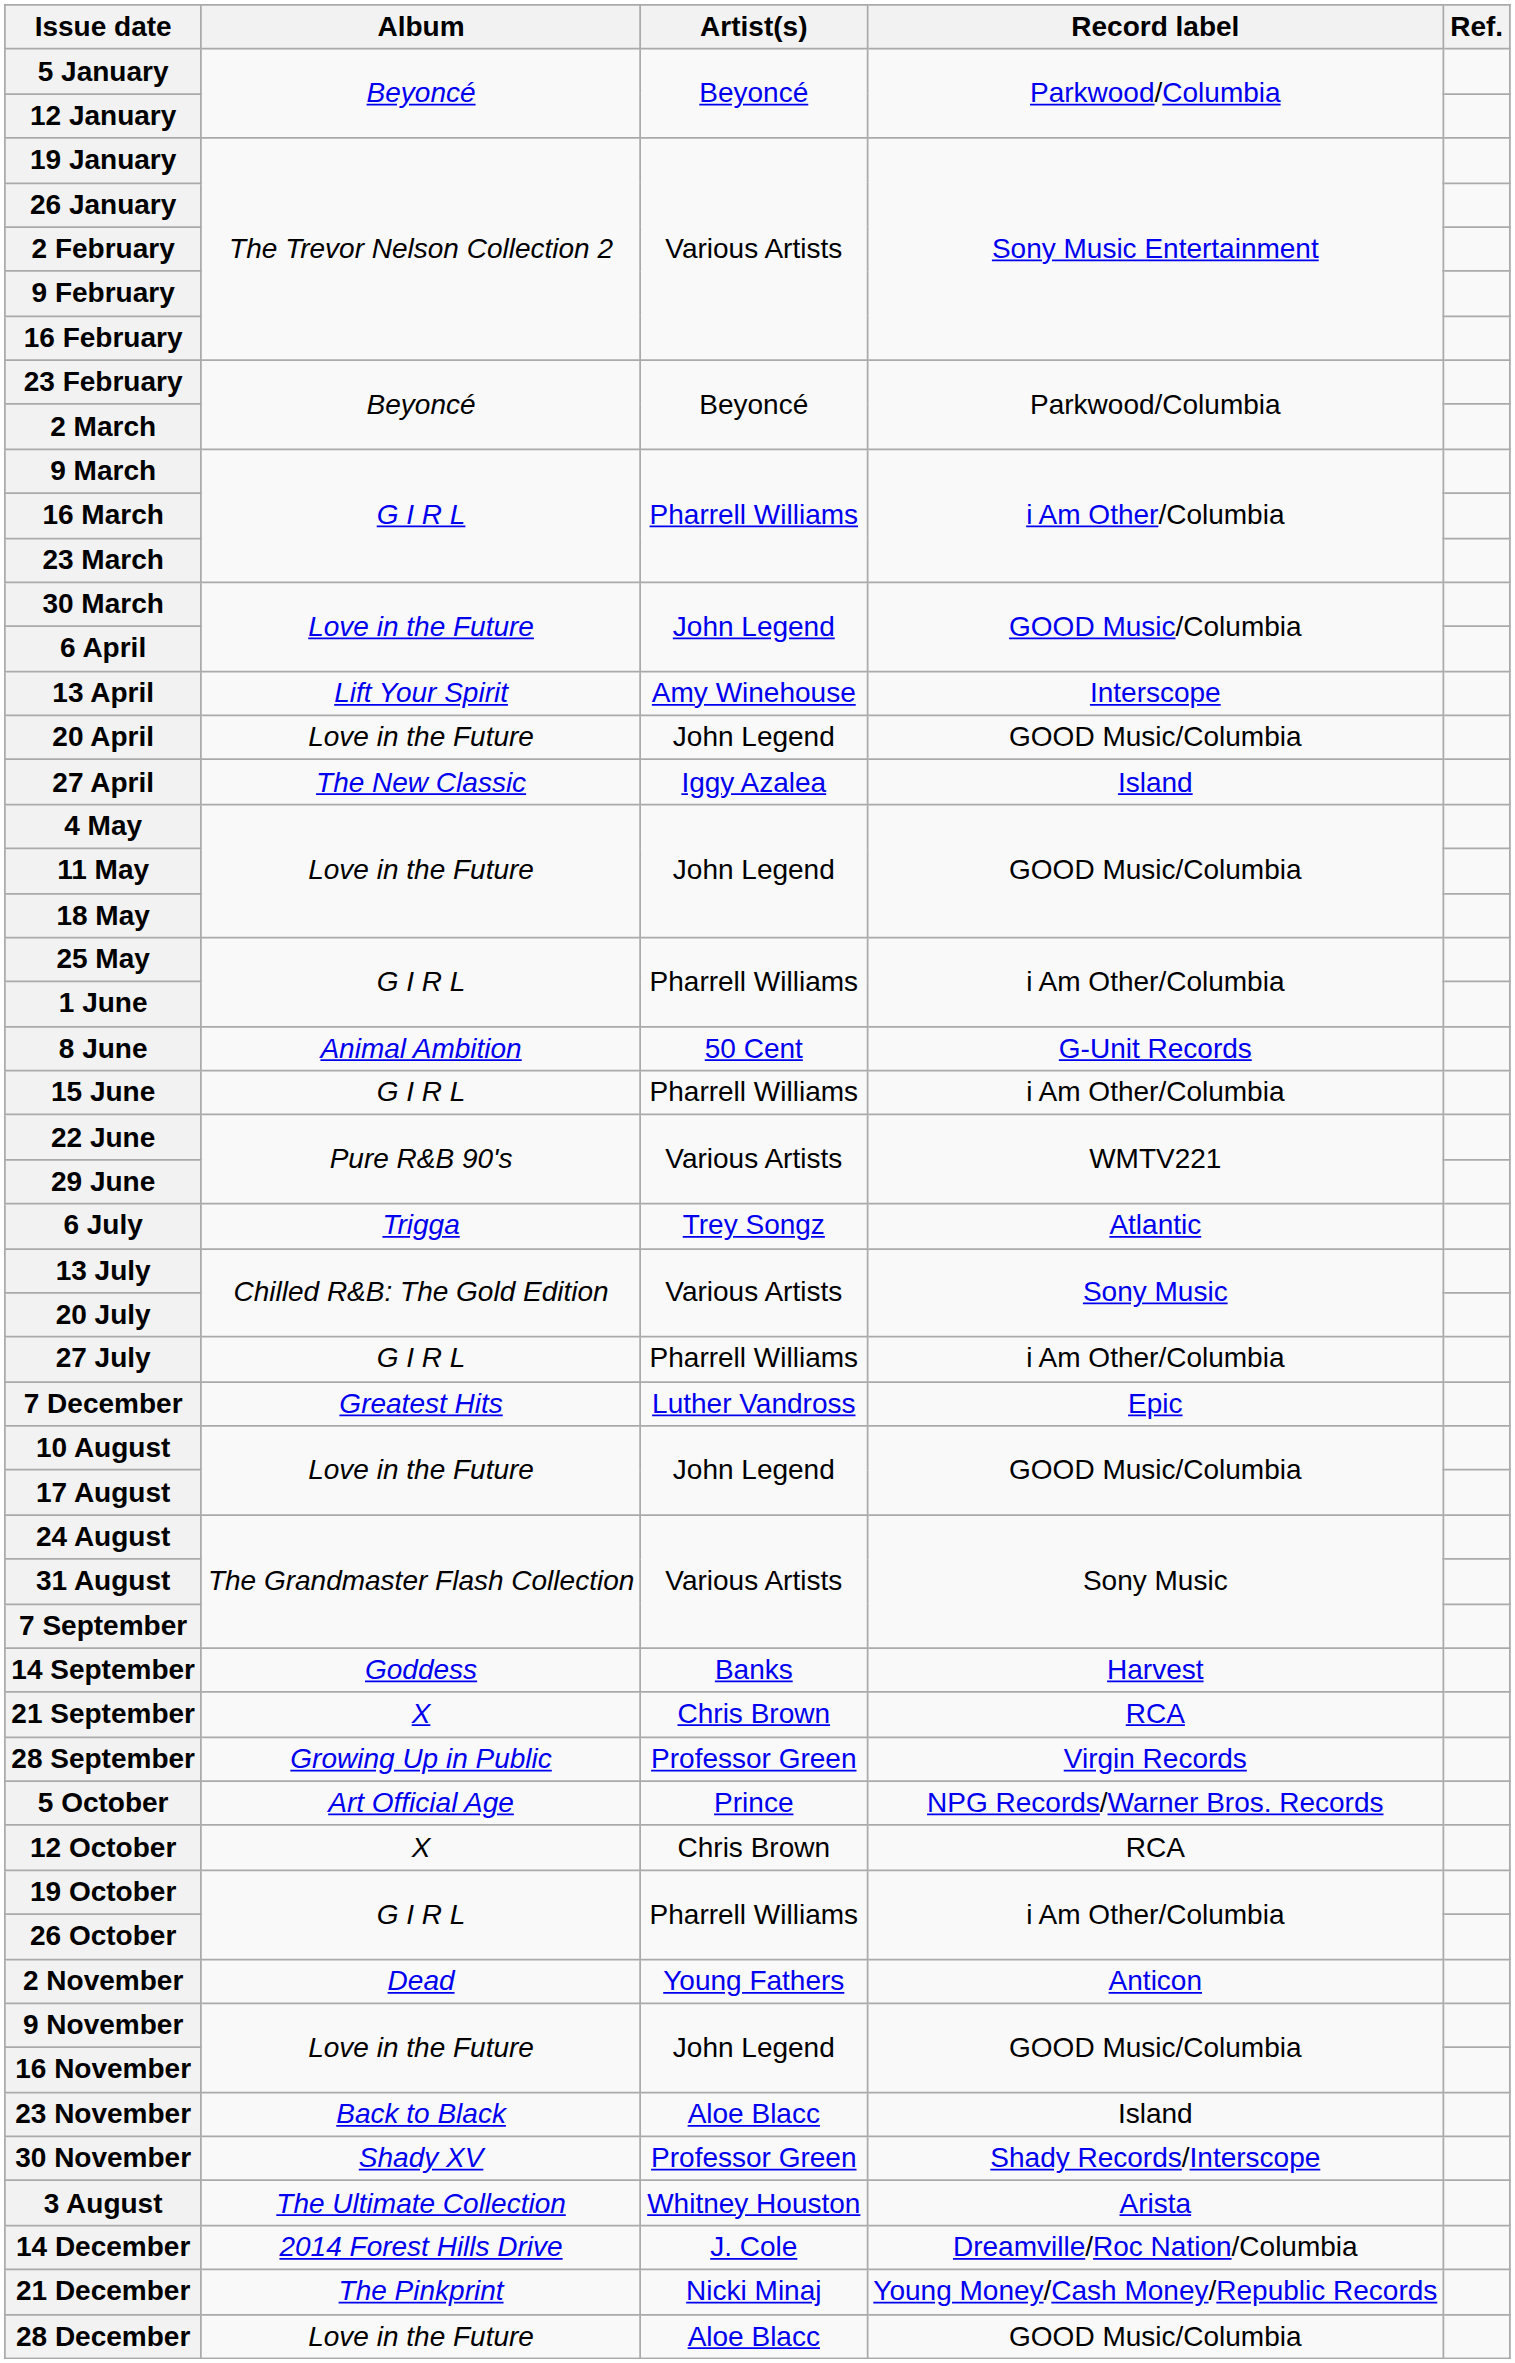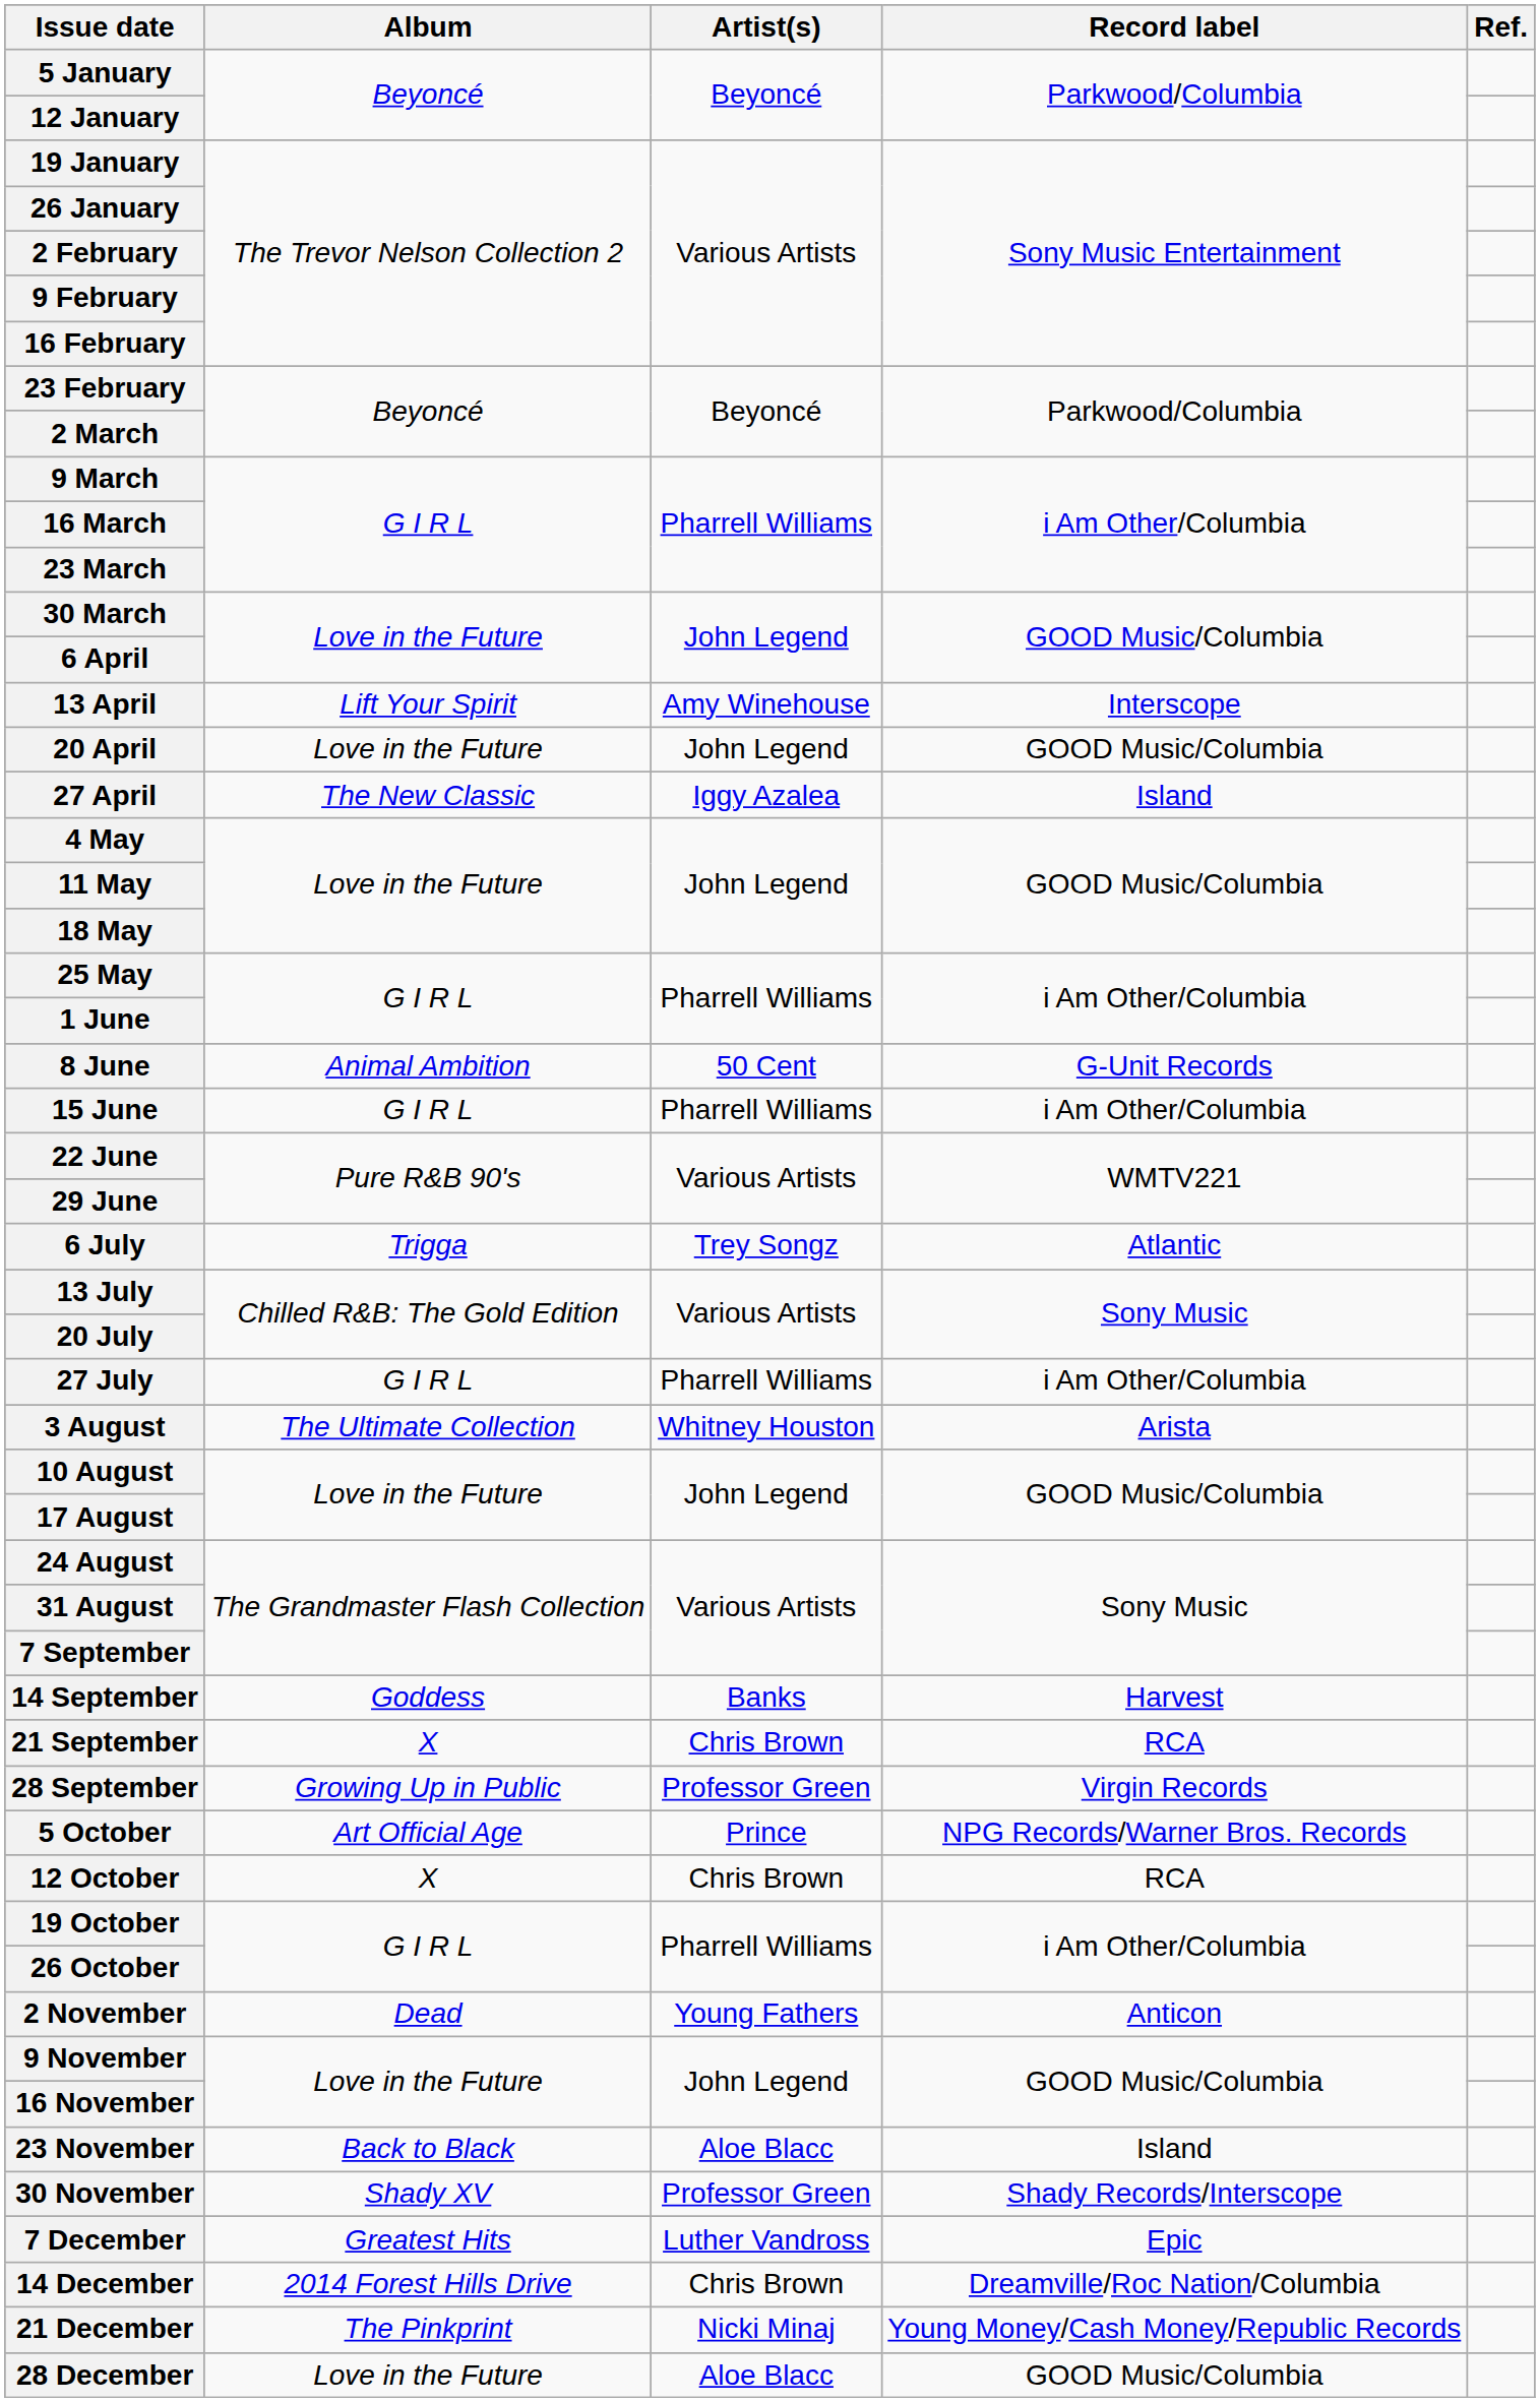 <table class="wikitable plainrowheaders">
 <tr>
 <th scope=col>Issue date</th>
 <th scope=col>Album</th>
 <th scope=col>Artist(s)</th>
 <th scope=col>Record label</th>
 <th scope=col>Ref.</th>
 </tr>
 <tr>
 <th scope=row>5 January</th>
 <td align="center" rowspan="2"><em><a href='#'>Beyoncé</a></em></td>
 <td align="center" rowspan="2"><a href='#'>Beyoncé</a></td>
 <td align="center" rowspan="2"><a href='#'>Parkwood</a>/<a href='#'>Columbia</a></td>
 <td align=center></td>
 </tr>
 <tr>
 <th scope=row>12 January</th>
 <td align=center></td>
 </tr>
 <tr>
 <th scope=row>19 January</th>
 <td align="center" rowspan="5"><em>The Trevor Nelson Collection 2</em></td>
 <td align="center" rowspan="5">Various Artists</td>
 <td align="center" rowspan="5"><a href='#'>Sony Music Entertainment</a></td>
 <td align=center></td>
 </tr>
 <tr>
 <th scope=row>26 January</th>
 <td align="center"></td>
 </tr>
 <tr>
 <th scope=row>2 February</th>
 <td align="center"></td>
 </tr>
 <tr>
 <th scope=row>9 February</th>
 <td align="center"></td>
 </tr>
 <tr>
 <th scope=row>16 February</th>
 <td align="center"></td>
 </tr>
 <tr>
 <th scope=row>23 February</th>
 <td align="center" rowspan="2"><em>Beyoncé</em></td>
 <td align="center" rowspan="2">Beyoncé</td>
 <td align="center" rowspan="2">Parkwood/Columbia</td>
 <td align="center"></td>
 </tr>
 <tr>
 <th scope=row>2 March</th>
 <td align="center"></td>
 </tr>
 <tr>
 <th scope=row>9 March</th>
 <td align="center" rowspan="3"><em><a href='#'>G I R L</a></em></td>
 <td align="center" rowspan="3"><a href='#'>Pharrell Williams</a></td>
 <td align="center" rowspan="3"><a href='#'>i Am Other</a>/Columbia</td>
 <td align="center"></td>
 </tr>
 <tr>
 <th scope=row>16 March</th>
 <td align="center"></td>
 </tr>
 <tr>
 <th scope=row>23 March</th>
 <td align="center"></td>
 </tr>
 <tr>
 <th scope=row>30 March</th>
 <td align="center" rowspan="2"><em><a href='#'>Love in the Future</a></em></td>
 <td align="center" rowspan="2"><a href='#'>John Legend</a></td>
 <td align="center" rowspan="2"><a href='#'>GOOD Music</a>/Columbia</td>
 <td align="center"></td>
 </tr>
 <tr>
 <th scope=row>6 April</th>
 <td align="center"></td>
 </tr>
 <tr>
 <th scope=row>13 April </th>
 <td align="center"><em><a href='#'>Lift Your Spirit</a></em></td>
 <td align="center" rowspan="1"><a href='#'>Amy Winehouse</a></td>
 <td align="center"><a href='#'>Interscope</a></td>
 <td align="center"></td>
 </tr>
 <tr>
 <th scope=row>20 April</th>
 <td align="center"><em>Love in the Future</em></td>
 <td align="center">John Legend</td>
 <td align="center">GOOD Music/Columbia</td>
 <td align="center"></td>
 </tr>
 <tr>
 <th scope=row>27 April</th>
 <td align="center"><em><a href='#'>The New Classic</a></em></td>
 <td align="center"><a href='#'>Iggy Azalea</a></td>
 <td align="center"><a href='#'>Island</a></td>
 <td align="center"></td>
 </tr>
 <tr>
 <th scope=row>4 May</th>
 <td align="center" rowspan="3"><em>Love in the Future</em></td>
 <td align="center" rowspan="3">John Legend</td>
 <td align="center" rowspan="3">GOOD Music/Columbia</td>
 <td align="center"></td>
 </tr>
 <tr>
 <th scope=row>11 May</th>
 <td align="center"></td>
 </tr>
 <tr>
 <th scope=row>18 May</th>
 <td align="center"></td>
 </tr>
 <tr>
 <th scope=row>25 May</th>
 <td align="center" rowspan="2"><em>G I R L</em></td>
 <td align="center" rowspan="2">Pharrell Williams</td>
 <td align="center" rowspan="2">i Am Other/Columbia</td>
 <td align="center"></td>
 </tr>
 <tr>
 <th scope=row>1 June</th>
 <td align="center"></td>
 </tr>
 <tr>
 <th scope=row>8 June</th>
 <td align="center" rowspan="1"><em><a href='#'>Animal Ambition</a></em></td>
 <td align="center" rowspan="1"><a href='#'>50 Cent</a></td>
 <td align="center" rowspan="1"><a href='#'>G-Unit Records</a></td>
 <td align="center"></td>
 </tr>
 <tr>
 <th scope=row>15 June</th>
 <td align="center" rowspan="1"><em>G I R L</em></td>
 <td align="center" rowspan="1">Pharrell Williams</td>
 <td align="center" rowspan="1">i Am Other/Columbia</td>
 <td align="center"></td>
 </tr>
 <tr>
 <th scope=row>22 June</th>
 <td align="center" rowspan="2"><em>Pure R&B 90's</em></td>
 <td align="center" rowspan="2">Various Artists</td>
 <td align="center" rowspan="2">WMTV221</td>
 <td align="center"></td>
 </tr>
 <tr>
 <th scope=row>29 June</th>
 <td align="center"></td>
 </tr>
 <tr>
 <th scope=row>6 July</th>
 <td align="center" rowspan="1"><em><a href='#'>Trigga</a></em></td>
 <td align="center" rowspan="1"><a href='#'>Trey Songz</a></td>
 <td align="center" rowspan="1"><a href='#'>Atlantic</a></td>
 <td align="center"></td>
 </tr>
 <tr>
 <th scope=row>13 July</th>
 <td align="center" rowspan="2"><em>Chilled R&B: The Gold Edition</em></td>
 <td align="center" rowspan="2">Various Artists</td>
 <td align="center" rowspan="2"><a href='#'>Sony Music</a></td>
 <td align="center"></td>
 </tr>
 <tr>
 <th scope=row>20 July</th>
 <td align="center"></td>
 </tr>
 <tr>
 <th scope=row>27 July</th>
 <td align="center" rowspan="1"><em>G I R L</em></td>
 <td align="center" rowspan="1">Pharrell Williams</td>
 <td align="center" rowspan="1">i Am Other/Columbia</td>
 <td align="center"></td>
 </tr>
 <tr>
-<th scope=row>7 December</th>
-<td align="center" rowspan="1"><em><a href='#'>Greatest Hits</a></em></td>
-<td align="center" rowspan="1"><a href='#'>Luther Vandross</a></td>
-<td align="center" rowspan="1"><a href='#'>Epic</a></td>
+<th scope=row>3 August</th>
+<td align="center" rowspan="1"><em><a href='#'>The Ultimate Collection</a></em></td>
+<td align="center" rowspan="1"><a href='#'>Whitney Houston</a></td>
+<td align="center" rowspan="1"><a href='#'>Arista</a></td>
 <td align="center"></td>
 </tr>
 <tr>
 <th scope=row>10 August </th>
 <td align="center" rowspan="2"><em>Love in the Future</em></td>
 <td align="center" rowspan="2">John Legend</td>
 <td align="center" rowspan="2">GOOD Music/Columbia</td>
 <td align="center"></td>
 </tr>
 <tr>
 <th scope=row>17 August </th>
 <td align="center"></td>
 </tr>
 <tr>
 <th scope=row>24 August</th>
 <td align="center" rowspan="3"><em>The Grandmaster Flash Collection</em></td>
 <td align="center" rowspan="3">Various Artists</td>
 <td align="center" rowspan="3">Sony Music</td>
 <td align="center"></td>
 </tr>
 <tr>
 <th scope=row>31 August</th>
 <td align="center"></td>
 </tr>
 <tr>
 <th scope=row>7 September</th>
 <td align="center"></td>
 </tr>
 <tr>
 <th scope=row>14 September</th>
 <td align="center" rowspan="1"><em><a href='#'>Goddess</a></em></td>
 <td align="center" rowspan="1"><a href='#'>Banks</a></td>
 <td align="center" rowspan="1"><a href='#'>Harvest</a></td>
 <td align="center"></td>
 </tr>
 <tr>
 <th scope=row>21 September</th>
 <td align="center" rowspan="1"><em><a href='#'>X</a></em></td>
 <td align="center" rowspan="1"><a href='#'>Chris Brown</a></td>
 <td align="center" rowspan="1"><a href='#'>RCA</a></td>
 <td align="center"></td>
 </tr>
 <tr>
 <th scope=row>28 September </th>
 <td align="center" rowspan="1"><em><a href='#'>Growing Up in Public</a></em></td>
 <td align="center" rowspan="1"><a href='#'>Professor Green</a></td>
 <td align="center" rowspan="1"><a href='#'>Virgin Records</a></td>
 <td align="center"></td>
 </tr>
 <tr>
 <th scope=row>5 October</th>
 <td align="center" rowspan="1"><em><a href='#'>Art Official Age</a></em></td>
 <td align="center" rowspan="1"><a href='#'>Prince</a></td>
 <td align="center" rowspan="1"><a href='#'>NPG Records</a>/<a href='#'>Warner Bros. Records</a></td>
 <td align="center"></td>
 </tr>
 <tr>
 <th scope=row>12 October</th>
 <td align="center" rowspan="1"><em>X</em></td>
 <td align="center" rowspan="1">Chris Brown</td>
 <td align="center" rowspan="1">RCA</td>
 <td align="center"></td>
 </tr>
 <tr>
 <th scope=row>19 October</th>
 <td align="center" rowspan="2"><em>G I R L</em></td>
 <td align="center" rowspan="2">Pharrell Williams</td>
 <td align="center" rowspan="2">i Am Other/Columbia</td>
 <td align="center"></td>
 </tr>
 <tr>
 <th scope=row>26 October</th>
 <td align="center"></td>
 </tr>
 <tr>
 <th scope=row>2 November</th>
 <td align="center" rowspan="1"><em><a href='#'>Dead</a></em></td>
 <td align="center" rowspan="1"><a href='#'>Young Fathers</a></td>
 <td align="center" rowspan="1"><a href='#'>Anticon</a></td>
 <td align="center"></td>
 </tr>
 <tr>
 <th scope=row>9 November </th>
 <td align="center" rowspan="2"><em>Love in the Future</em></td>
 <td align="center" rowspan="2">John Legend</td>
 <td align="center" rowspan="2">GOOD Music/Columbia</td>
 <td align="center"></td>
 </tr>
 <tr>
 <th scope=row>16 November </th>
 <td align="center"></td>
 </tr>
 <tr>
 <th scope=row>23 November</th>
 <td align="center" rowspan="1"><em><a href='#'>Back to Black</a></em></td>
 <td align="center"><a href='#'>Aloe Blacc</a></td>
 <td align="center" rowspan="1">Island</td>
 <td align="center"></td>
 </tr>
 <tr>
 <th scope=row>30 November</th>
 <td align="center" rowspan="1"><em><a href='#'>Shady XV</a></em></td>
 <td align="center" rowspan="1"><a href='#'>Professor Green</a></td>
 <td align="center" rowspan="1"><a href='#'>Shady Records</a>/<a href='#'>Interscope</a></td>
 <td align="center"></td>
 </tr>
 <tr>
-<th scope=row>3 August</th>
-<td align="center" rowspan="1"><em><a href='#'>The Ultimate Collection</a></em></td>
-<td align="center" rowspan="1"><a href='#'>Whitney Houston</a></td>
-<td align="center" rowspan="1"><a href='#'>Arista</a></td>
+<th scope=row>7 December</th>
+<td align="center" rowspan="1"><em><a href='#'>Greatest Hits</a></em></td>
+<td align="center" rowspan="1"><a href='#'>Luther Vandross</a></td>
+<td align="center" rowspan="1"><a href='#'>Epic</a></td>
 <td align="center"></td>
 </tr>
 <tr>
 <th scope=row>14 December</th>
 <td align="center" rowspan="1"><em><a href='#'>2014 Forest Hills Drive</a></em></td>
-<td align="center" rowspan="1"><a href='#'>J. Cole</a></td>
+<td align="center" rowspan="1">Chris Brown</td>
 <td align="center" rowspan="1"><a href='#'>Dreamville</a>/<a href='#'>Roc Nation</a>/Columbia</td>
 <td align="center"></td>
 </tr>
 <tr>
 <th scope=row>21 December</th>
 <td align="center"><em><a href='#'>The Pinkprint</a></em></td>
 <td align="center"><a href='#'>Nicki Minaj</a></td>
 <td align="center"><a href='#'>Young Money</a>/<a href='#'>Cash Money</a>/<a href='#'>Republic Records</a></td>
 <td align="center"></td>
 </tr>
 <tr>
 <th scope=row>28 December </th>
 <td align="center" rowspan="1"><em>Love in the Future</em></td>
 <td align="center"><a href='#'>Aloe Blacc</a></td>
 <td align="center" rowspan="1">GOOD Music/Columbia</td>
 <td align="center"></td>
 </tr>
 <tr>
 </tr>
 </table>
